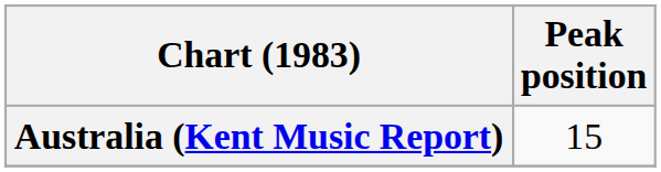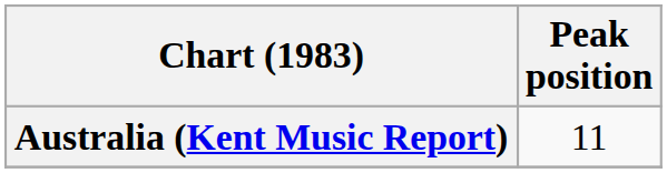 <table class="wikitable sortable plainrowheaders">
 <tr>
 <th>Chart (1983)</th>
 <th>Peak<br>position</th>
 </tr>
 <tr>
 <th scope="row">Australia (<a href='#'>Kent Music Report</a>)</th>
-<td align="center">15</td>
+<td align="center">11</td>
 </tr>
 <tr>
 </tr>
 <tr>
 </tr>
 <tr>
 </tr>
 <tr>
 </tr>
 <tr>
 </tr>
 <tr>
 </tr>
 <tr>
 </tr>
 <tr>
 </tr>
 </table>
